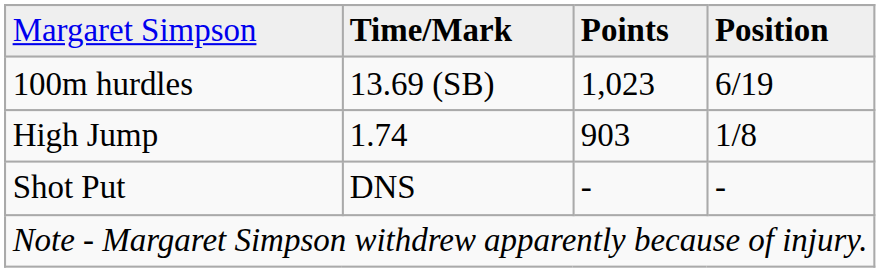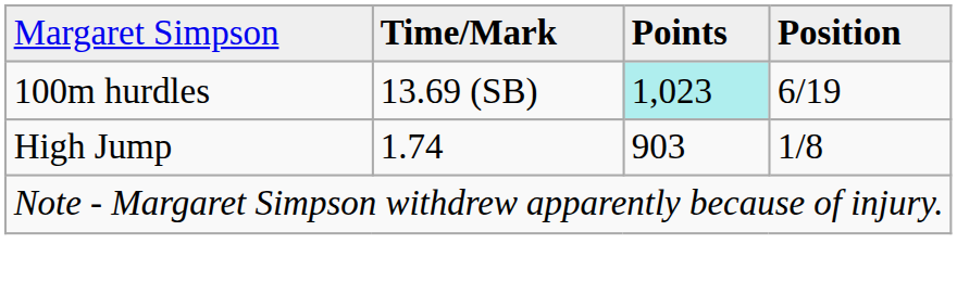 <table class="wikitable">
 <tr>
 <td !align="center" bgcolor="efefef"><a href='#'>Margaret Simpson</a></td>
 <td !align="center" bgcolor="efefef"><strong>Time/Mark</strong></td>
 <td !align="center" bgcolor="efefef"><strong>Points</strong></td>
 <td !align="center" bgcolor="efefef"><strong>Position</strong></td>
 </tr>
 <tr>
 <td>100m hurdles</td>
 <td>13.69 (SB)</td>
-<td>1,023</td>
+<td style="background: paleturquoise;">1,023</td>
 <td>6/19</td>
 </tr>
 <tr>
 <td>High Jump</td>
 <td>1.74</td>
 <td>903</td>
 <td>1/8</td>
 </tr>
 <tr>
-<td>Shot Put</td>
-<td>DNS</td>
-<td>-</td>
-<td>-</td>
-</tr>
-<tr>
 <td colspan=4;><em>Note - Margaret Simpson withdrew apparently because of injury.</em></td>
 </tr>
 </table>
